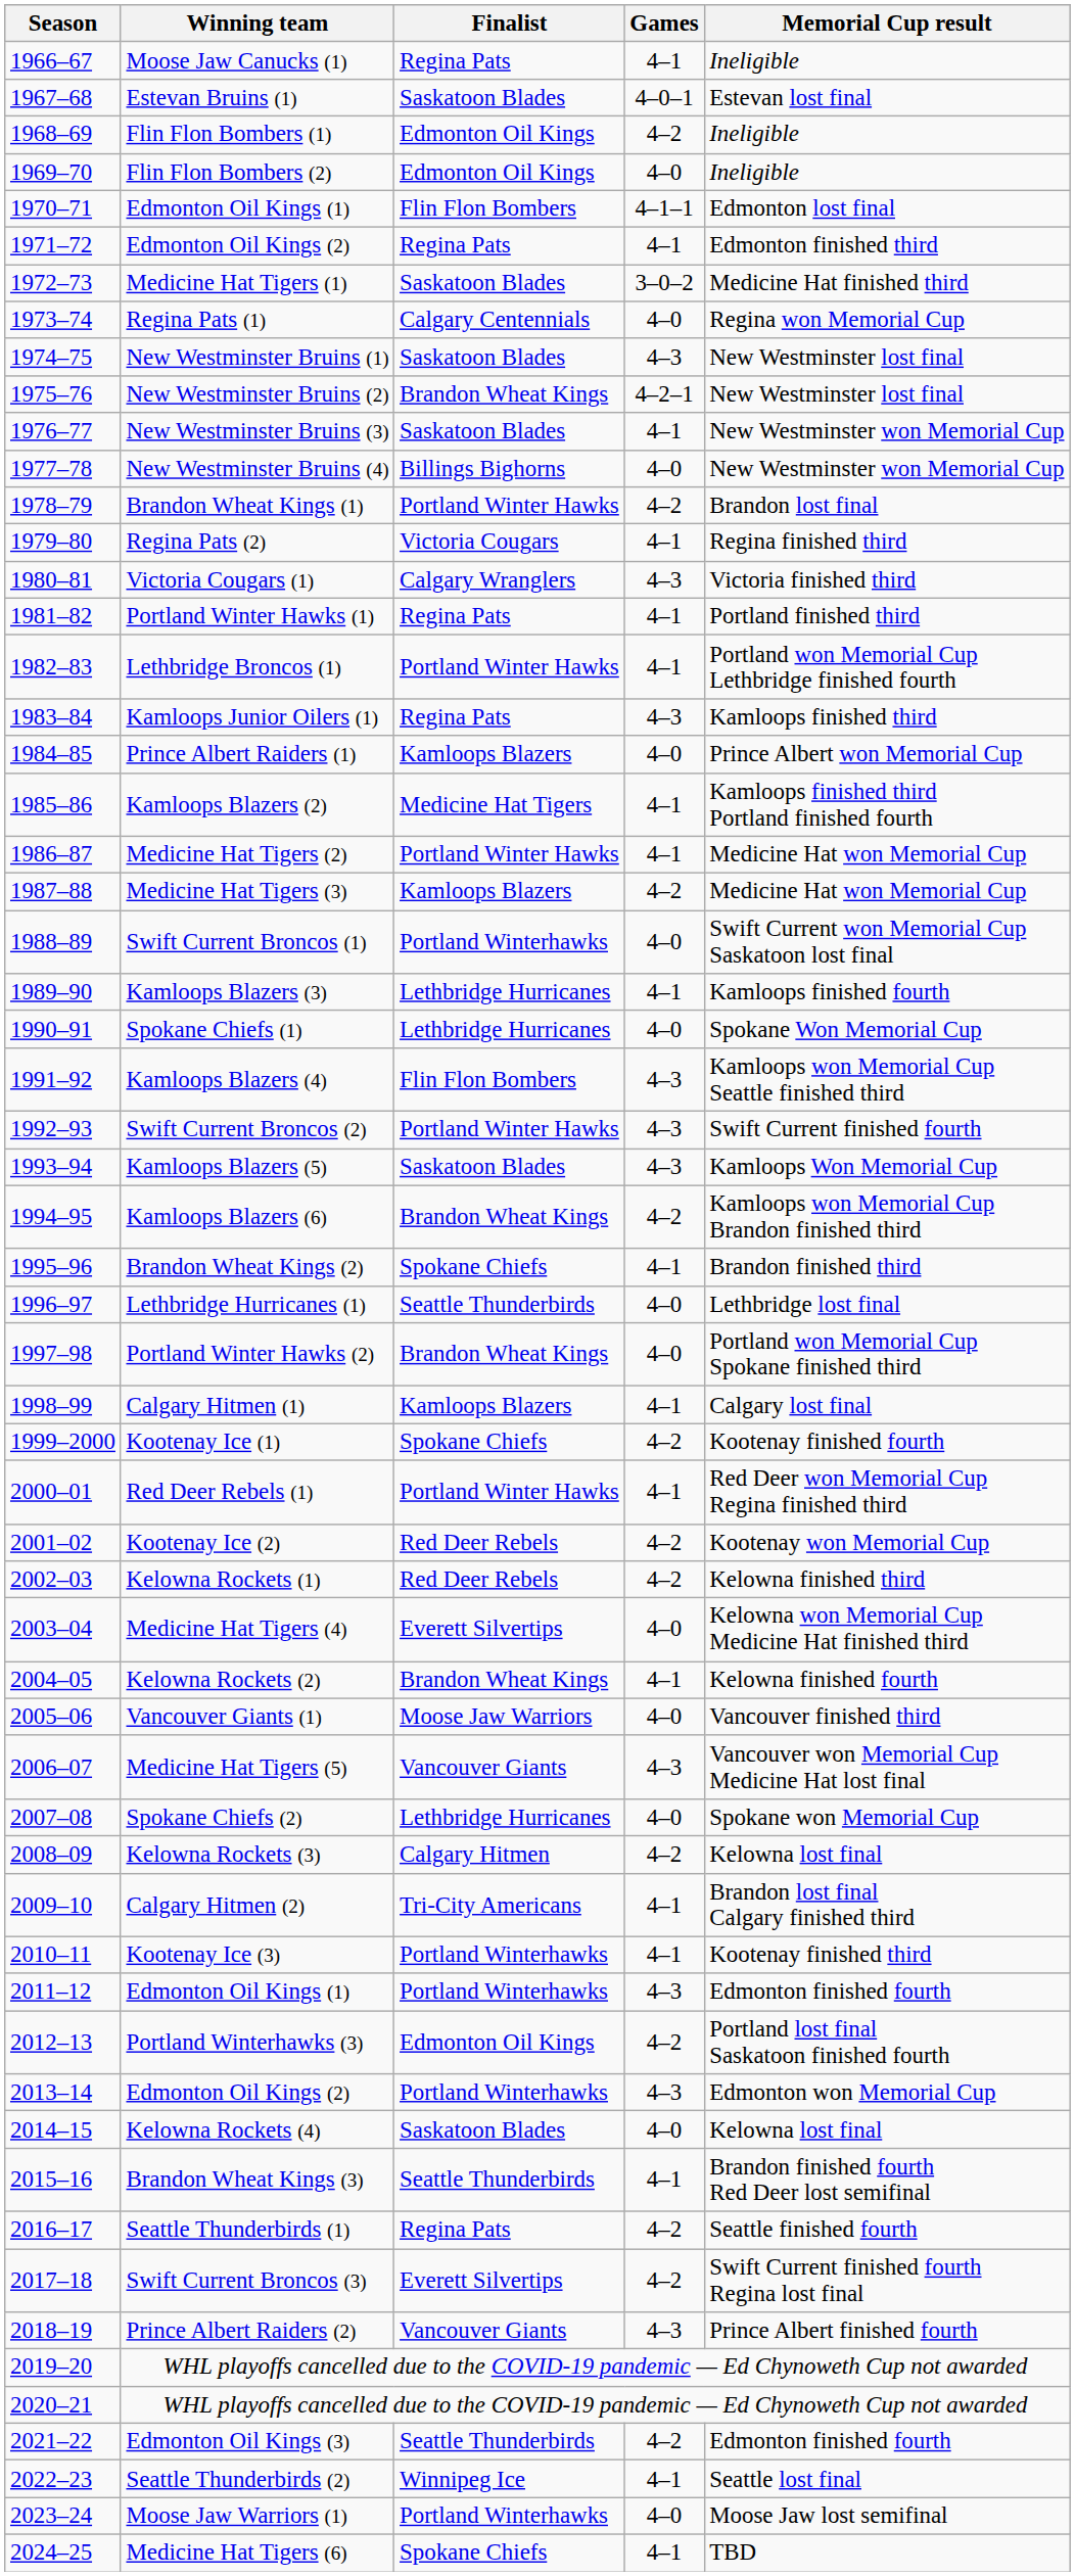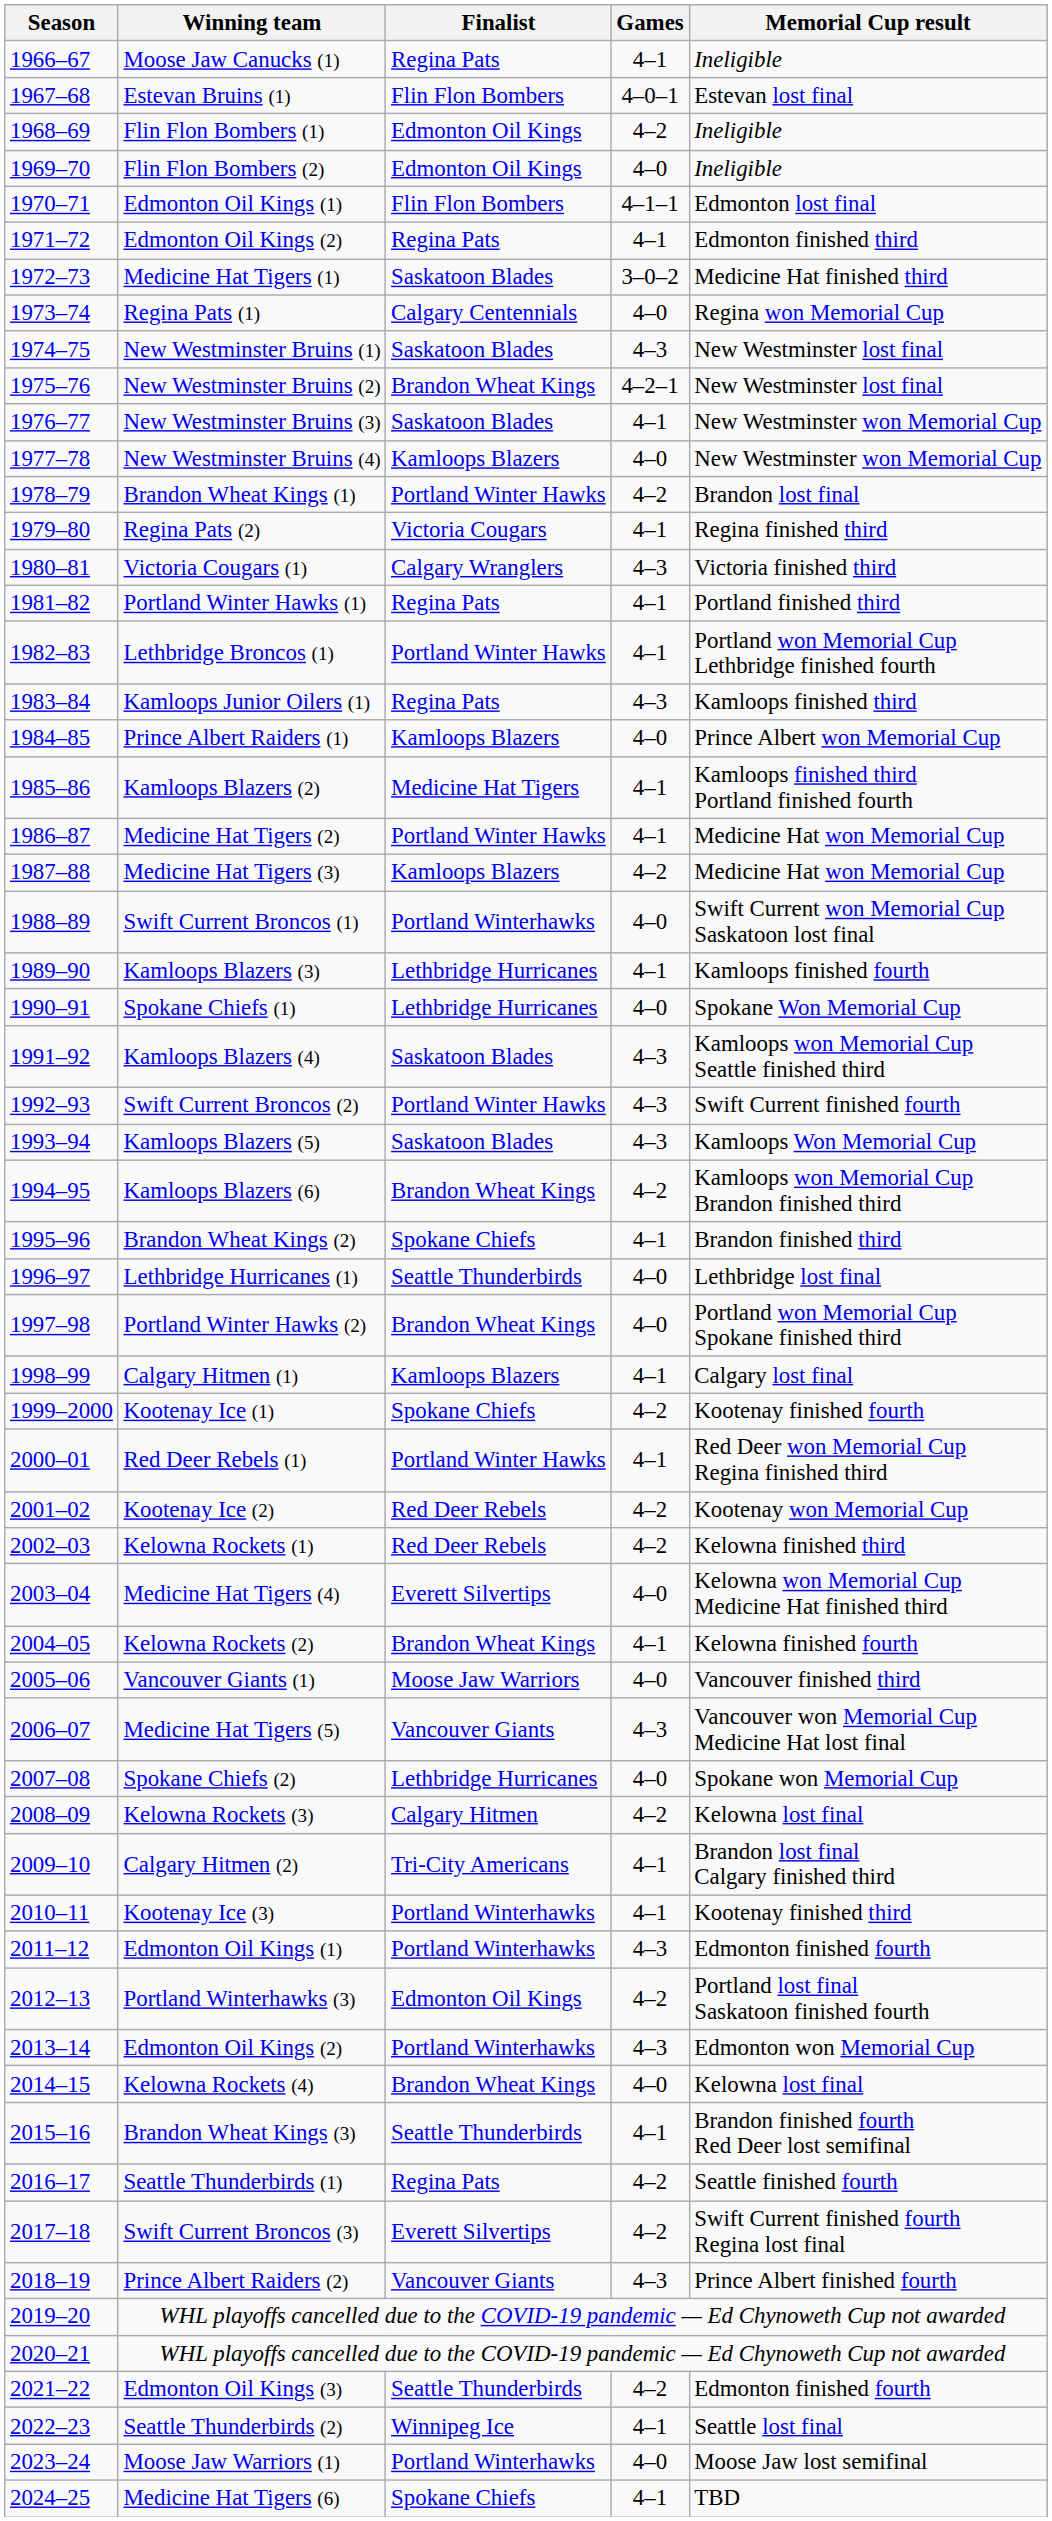 <table class="wikitable sortable">
 <tr bgcolor="#dddddd">
 <th>Season</th>
 <th>Winning team</th>
 <th>Finalist</th>
 <th>Games</th>
 <th class="unsortable">Memorial Cup result</th>
 </tr>
 <tr>
 <td><a href='#'>1966–67</a></td>
 <td><a href='#'>Moose Jaw Canucks</a> <small>(1)</small></td>
 <td><a href='#'>Regina Pats</a></td>
 <td align=center>4–1</td>
 <td><em>Ineligible</em></td>
 </tr>
 <tr>
 <td><a href='#'>1967–68</a></td>
 <td><a href='#'>Estevan Bruins</a> <small>(1)</small></td>
-<td><a href='#'>Saskatoon Blades</a></td>
+<td><a href='#'>Flin Flon Bombers</a></td>
 <td align=center>4–0–1</td>
 <td>Estevan <a href='#'>lost final</a></td>
 </tr>
 <tr>
 <td><a href='#'>1968–69</a></td>
 <td><a href='#'>Flin Flon Bombers</a> <small>(1)</small></td>
 <td><a href='#'>Edmonton Oil Kings</a></td>
 <td align=center>4–2</td>
 <td><em>Ineligible</em></td>
 </tr>
 <tr>
 <td><a href='#'>1969–70</a></td>
 <td><a href='#'>Flin Flon Bombers</a> <small>(2)</small></td>
 <td><a href='#'>Edmonton Oil Kings</a></td>
 <td align=center>4–0</td>
 <td><em>Ineligible</em></td>
 </tr>
 <tr>
 <td><a href='#'>1970–71</a></td>
 <td><a href='#'>Edmonton Oil Kings</a> <small>(1)</small></td>
 <td><a href='#'>Flin Flon Bombers</a></td>
 <td align=center>4–1–1</td>
 <td>Edmonton <a href='#'>lost final</a></td>
 </tr>
 <tr>
 <td><a href='#'>1971–72</a></td>
 <td><a href='#'>Edmonton Oil Kings</a> <small>(2)</small></td>
 <td><a href='#'>Regina Pats</a></td>
 <td align=center>4–1</td>
 <td>Edmonton finished <a href='#'>third</a></td>
 </tr>
 <tr>
 <td><a href='#'>1972–73</a></td>
 <td><a href='#'>Medicine Hat Tigers</a> <small>(1)</small></td>
 <td><a href='#'>Saskatoon Blades</a></td>
 <td align=center>3–0–2</td>
 <td>Medicine Hat finished <a href='#'>third</a></td>
 </tr>
 <tr>
 <td><a href='#'>1973–74</a></td>
 <td><a href='#'>Regina Pats</a> <small>(1)</small></td>
 <td><a href='#'>Calgary Centennials</a></td>
 <td align=center>4–0</td>
 <td>Regina <a href='#'>won Memorial Cup</a></td>
 </tr>
 <tr>
 <td><a href='#'>1974–75</a></td>
 <td><a href='#'>New Westminster Bruins</a> <small>(1)</small></td>
 <td><a href='#'>Saskatoon Blades</a></td>
 <td align=center>4–3</td>
 <td>New Westminster <a href='#'>lost final</a></td>
 </tr>
 <tr>
 <td><a href='#'>1975–76</a></td>
 <td><a href='#'>New Westminster Bruins</a> <small>(2)</small></td>
 <td><a href='#'>Brandon Wheat Kings</a></td>
 <td align=center>4–2–1</td>
 <td>New Westminster <a href='#'>lost final</a></td>
 </tr>
 <tr>
 <td><a href='#'>1976–77</a></td>
 <td><a href='#'>New Westminster Bruins</a> <small>(3)</small></td>
 <td><a href='#'>Saskatoon Blades</a></td>
 <td align=center>4–1</td>
 <td>New Westminster <a href='#'>won Memorial Cup</a></td>
 </tr>
 <tr>
 <td><a href='#'>1977–78</a></td>
 <td><a href='#'>New Westminster Bruins</a> <small>(4)</small></td>
-<td><a href='#'>Billings Bighorns</a></td>
+<td><a href='#'>Kamloops Blazers</a></td>
 <td align=center>4–0</td>
 <td>New Westminster <a href='#'>won Memorial Cup</a></td>
 </tr>
 <tr>
 <td><a href='#'>1978–79</a></td>
 <td><a href='#'>Brandon Wheat Kings</a> <small>(1)</small></td>
 <td><a href='#'>Portland Winter Hawks</a></td>
 <td align=center>4–2</td>
 <td>Brandon <a href='#'>lost final</a></td>
 </tr>
 <tr>
 <td><a href='#'>1979–80</a></td>
 <td><a href='#'>Regina Pats</a> <small>(2)</small></td>
 <td><a href='#'>Victoria Cougars</a></td>
 <td align=center>4–1</td>
 <td>Regina finished <a href='#'>third</a></td>
 </tr>
 <tr>
 <td><a href='#'>1980–81</a></td>
 <td><a href='#'>Victoria Cougars</a> <small>(1)</small></td>
 <td><a href='#'>Calgary Wranglers</a></td>
 <td align=center>4–3</td>
 <td>Victoria finished <a href='#'>third</a></td>
 </tr>
 <tr>
 <td><a href='#'>1981–82</a></td>
 <td><a href='#'>Portland Winter Hawks</a> <small>(1)</small></td>
 <td><a href='#'>Regina Pats</a></td>
 <td align=center>4–1</td>
 <td>Portland finished <a href='#'>third</a></td>
 </tr>
 <tr>
 <td><a href='#'>1982–83</a></td>
 <td><a href='#'>Lethbridge Broncos</a> <small>(1)</small></td>
 <td><a href='#'>Portland Winter Hawks</a></td>
 <td align=center>4–1</td>
 <td>Portland <a href='#'>won Memorial Cup</a><br>Lethbridge finished fourth</td>
 </tr>
 <tr>
 <td><a href='#'>1983–84</a></td>
 <td><a href='#'>Kamloops Junior Oilers</a> <small>(1)</small></td>
 <td><a href='#'>Regina Pats</a></td>
 <td align=center>4–3</td>
 <td>Kamloops finished <a href='#'>third</a></td>
 </tr>
 <tr>
 <td><a href='#'>1984–85</a></td>
 <td><a href='#'>Prince Albert Raiders</a> <small>(1)</small></td>
 <td><a href='#'>Kamloops Blazers</a></td>
 <td align=center>4–0</td>
 <td>Prince Albert <a href='#'>won Memorial Cup</a></td>
 </tr>
 <tr>
 <td><a href='#'>1985–86</a></td>
 <td><a href='#'>Kamloops Blazers</a> <small>(2)</small></td>
 <td><a href='#'>Medicine Hat Tigers</a></td>
 <td align=center>4–1</td>
 <td>Kamloops <a href='#'>finished third</a><br>Portland finished fourth</td>
 </tr>
 <tr>
 <td><a href='#'>1986–87</a></td>
 <td><a href='#'>Medicine Hat Tigers</a> <small>(2)</small></td>
 <td><a href='#'>Portland Winter Hawks</a></td>
 <td align=center>4–1</td>
 <td>Medicine Hat <a href='#'>won Memorial Cup</a></td>
 </tr>
 <tr>
 <td><a href='#'>1987–88</a></td>
 <td><a href='#'>Medicine Hat Tigers</a> <small>(3)</small></td>
 <td><a href='#'>Kamloops Blazers</a></td>
 <td align=center>4–2</td>
 <td>Medicine Hat <a href='#'>won Memorial Cup</a></td>
 </tr>
 <tr>
 <td><a href='#'>1988–89</a></td>
 <td><a href='#'>Swift Current Broncos</a> <small>(1)</small></td>
 <td><a href='#'>Portland Winterhawks</a></td>
 <td align=center>4–0</td>
 <td>Swift Current <a href='#'>won Memorial Cup</a><br>Saskatoon lost final</td>
 </tr>
 <tr>
 <td><a href='#'>1989–90</a></td>
 <td><a href='#'>Kamloops Blazers</a> <small>(3)</small></td>
 <td><a href='#'>Lethbridge Hurricanes</a></td>
 <td align=center>4–1</td>
 <td>Kamloops finished <a href='#'>fourth</a></td>
 </tr>
 <tr>
 <td><a href='#'>1990–91</a></td>
 <td><a href='#'>Spokane Chiefs</a> <small>(1)</small></td>
 <td><a href='#'>Lethbridge Hurricanes</a></td>
 <td align=center>4–0</td>
 <td>Spokane <a href='#'>Won Memorial Cup</a></td>
 </tr>
 <tr>
 <td><a href='#'>1991–92</a></td>
 <td><a href='#'>Kamloops Blazers</a> <small>(4)</small></td>
-<td><a href='#'>Flin Flon Bombers</a></td>
+<td><a href='#'>Saskatoon Blades</a></td>
 <td align=center>4–3</td>
 <td>Kamloops <a href='#'>won Memorial Cup</a><br>Seattle finished third</td>
 </tr>
 <tr>
 <td><a href='#'>1992–93</a></td>
 <td><a href='#'>Swift Current Broncos</a> <small>(2)</small></td>
 <td><a href='#'>Portland Winter Hawks</a></td>
 <td align=center>4–3</td>
 <td>Swift Current finished <a href='#'>fourth</a></td>
 </tr>
 <tr>
 <td><a href='#'>1993–94</a></td>
 <td><a href='#'>Kamloops Blazers</a> <small>(5)</small></td>
 <td><a href='#'>Saskatoon Blades</a></td>
 <td align=center>4–3</td>
 <td>Kamloops <a href='#'>Won Memorial Cup</a></td>
 </tr>
 <tr>
 <td><a href='#'>1994–95</a></td>
 <td><a href='#'>Kamloops Blazers</a> <small>(6)</small></td>
 <td><a href='#'>Brandon Wheat Kings</a></td>
 <td align=center>4–2</td>
 <td>Kamloops <a href='#'>won Memorial Cup</a><br>Brandon finished third</td>
 </tr>
 <tr>
 <td><a href='#'>1995–96</a></td>
 <td><a href='#'>Brandon Wheat Kings</a> <small>(2)</small></td>
 <td><a href='#'>Spokane Chiefs</a></td>
 <td align=center>4–1</td>
 <td>Brandon finished <a href='#'>third</a></td>
 </tr>
 <tr>
 <td><a href='#'>1996–97</a></td>
 <td><a href='#'>Lethbridge Hurricanes</a> <small>(1)</small></td>
 <td><a href='#'>Seattle Thunderbirds</a></td>
 <td align=center>4–0</td>
 <td>Lethbridge <a href='#'>lost final</a></td>
 </tr>
 <tr>
 <td><a href='#'>1997–98</a></td>
 <td><a href='#'>Portland Winter Hawks</a> <small>(2)</small></td>
 <td><a href='#'>Brandon Wheat Kings</a></td>
 <td align=center>4–0</td>
 <td>Portland <a href='#'>won Memorial Cup</a><br>Spokane finished third</td>
 </tr>
 <tr>
 <td><a href='#'>1998–99</a></td>
 <td><a href='#'>Calgary Hitmen</a> <small>(1)</small></td>
 <td><a href='#'>Kamloops Blazers</a></td>
 <td align=center>4–1</td>
 <td>Calgary <a href='#'>lost final</a></td>
 </tr>
 <tr>
 <td><a href='#'>1999–2000</a></td>
 <td><a href='#'>Kootenay Ice</a> <small>(1)</small></td>
 <td><a href='#'>Spokane Chiefs</a></td>
 <td align=center>4–2</td>
 <td>Kootenay finished <a href='#'>fourth</a></td>
 </tr>
 <tr>
 <td><a href='#'>2000–01</a></td>
 <td><a href='#'>Red Deer Rebels</a> <small>(1)</small></td>
 <td><a href='#'>Portland Winter Hawks</a></td>
 <td align=center>4–1</td>
 <td>Red Deer <a href='#'>won Memorial Cup</a><br>Regina finished third</td>
 </tr>
 <tr>
 <td><a href='#'>2001–02</a></td>
 <td><a href='#'>Kootenay Ice</a> <small>(2)</small></td>
 <td><a href='#'>Red Deer Rebels</a></td>
 <td align=center>4–2</td>
 <td>Kootenay <a href='#'>won Memorial Cup</a></td>
 </tr>
 <tr>
 <td><a href='#'>2002–03</a></td>
 <td><a href='#'>Kelowna Rockets</a> <small>(1)</small></td>
 <td><a href='#'>Red Deer Rebels</a></td>
 <td align=center>4–2</td>
 <td>Kelowna finished <a href='#'>third</a></td>
 </tr>
 <tr>
 <td><a href='#'>2003–04</a></td>
 <td><a href='#'>Medicine Hat Tigers</a> <small>(4)</small></td>
 <td><a href='#'>Everett Silvertips</a></td>
 <td align=center>4–0</td>
 <td>Kelowna <a href='#'>won Memorial Cup</a><br>Medicine Hat finished third</td>
 </tr>
 <tr>
 <td><a href='#'>2004–05</a></td>
 <td><a href='#'>Kelowna Rockets</a> <small>(2)</small></td>
 <td><a href='#'>Brandon Wheat Kings</a></td>
 <td align=center>4–1</td>
 <td>Kelowna finished <a href='#'>fourth</a></td>
 </tr>
 <tr>
 <td><a href='#'>2005–06</a></td>
 <td><a href='#'>Vancouver Giants</a> <small>(1)</small></td>
 <td><a href='#'>Moose Jaw Warriors</a></td>
 <td align=center>4–0</td>
 <td>Vancouver finished <a href='#'>third</a></td>
 </tr>
 <tr>
 <td><a href='#'>2006–07</a></td>
 <td><a href='#'>Medicine Hat Tigers</a> <small>(5)</small></td>
 <td><a href='#'>Vancouver Giants</a></td>
 <td align=center>4–3</td>
 <td>Vancouver won <a href='#'>Memorial Cup</a><br>Medicine Hat lost final</td>
 </tr>
 <tr>
 <td><a href='#'>2007–08</a></td>
 <td><a href='#'>Spokane Chiefs</a> <small>(2)</small></td>
 <td><a href='#'>Lethbridge Hurricanes</a></td>
 <td align=center>4–0</td>
 <td>Spokane won <a href='#'>Memorial Cup</a></td>
 </tr>
 <tr>
 <td><a href='#'>2008–09</a></td>
 <td><a href='#'>Kelowna Rockets</a> <small>(3)</small></td>
 <td><a href='#'>Calgary Hitmen</a></td>
 <td align=center>4–2</td>
 <td>Kelowna <a href='#'>lost final</a></td>
 </tr>
 <tr>
 <td><a href='#'>2009–10</a></td>
 <td><a href='#'>Calgary Hitmen</a> <small>(2)</small></td>
 <td><a href='#'>Tri-City Americans</a></td>
 <td align=center>4–1</td>
 <td>Brandon <a href='#'>lost final</a><br>Calgary finished third</td>
 </tr>
 <tr>
 <td><a href='#'>2010–11</a></td>
 <td><a href='#'>Kootenay Ice</a> <small>(3)</small></td>
 <td><a href='#'>Portland Winterhawks</a></td>
 <td align=center>4–1</td>
 <td>Kootenay finished <a href='#'>third</a></td>
 </tr>
 <tr>
 <td><a href='#'>2011–12</a></td>
 <td><a href='#'>Edmonton Oil Kings</a> <small>(1)</small></td>
 <td><a href='#'>Portland Winterhawks</a></td>
 <td align=center>4–3</td>
 <td>Edmonton finished <a href='#'>fourth</a></td>
 </tr>
 <tr>
 <td><a href='#'>2012–13</a></td>
 <td><a href='#'>Portland Winterhawks</a> <small>(3)</small></td>
 <td><a href='#'>Edmonton Oil Kings</a></td>
 <td align=center>4–2</td>
 <td>Portland <a href='#'>lost final</a><br>Saskatoon finished fourth</td>
 </tr>
 <tr>
 <td><a href='#'>2013–14</a></td>
 <td><a href='#'>Edmonton Oil Kings</a> <small>(2)</small></td>
 <td><a href='#'>Portland Winterhawks</a></td>
 <td align=center>4–3</td>
 <td>Edmonton won <a href='#'>Memorial Cup</a></td>
 </tr>
 <tr>
 <td><a href='#'>2014–15</a></td>
 <td><a href='#'>Kelowna Rockets</a> <small>(4)</small></td>
-<td><a href='#'>Saskatoon Blades</a></td>
+<td><a href='#'>Brandon Wheat Kings</a></td>
 <td align=center>4–0</td>
 <td>Kelowna <a href='#'>lost final</a></td>
 </tr>
 <tr>
 <td><a href='#'>2015–16</a></td>
 <td><a href='#'>Brandon Wheat Kings</a> <small>(3)</small></td>
 <td><a href='#'>Seattle Thunderbirds</a></td>
 <td align=center>4–1</td>
 <td>Brandon finished <a href='#'>fourth</a><br>Red Deer lost semifinal</td>
 </tr>
 <tr>
 <td><a href='#'>2016–17</a></td>
 <td><a href='#'>Seattle Thunderbirds</a> <small>(1)</small></td>
 <td><a href='#'>Regina Pats</a></td>
 <td align=center>4–2</td>
 <td>Seattle finished <a href='#'>fourth</a></td>
 </tr>
 <tr>
 <td><a href='#'>2017–18</a></td>
 <td><a href='#'>Swift Current Broncos</a> <small>(3)</small></td>
 <td><a href='#'>Everett Silvertips</a></td>
 <td align=center>4–2</td>
 <td>Swift Current finished <a href='#'>fourth</a><br>Regina lost final</td>
 </tr>
 <tr>
 <td><a href='#'>2018–19</a></td>
 <td><a href='#'>Prince Albert Raiders</a> <small>(2)</small></td>
 <td><a href='#'>Vancouver Giants</a></td>
 <td align=center>4–3</td>
 <td>Prince Albert finished <a href='#'>fourth</a></td>
 </tr>
 <tr>
 <td><a href='#'>2019–20</a></td>
 <td colspan="4" align="center"><em>WHL playoffs cancelled due to the <a href='#'>COVID-19 pandemic</a> — Ed Chynoweth Cup not awarded</em></td>
 </tr>
 <tr>
 <td><a href='#'>2020–21</a></td>
 <td colspan="4" align="center"><em>WHL playoffs cancelled due to the COVID-19 pandemic — Ed Chynoweth Cup not awarded</em></td>
 </tr>
 <tr>
 <td><a href='#'>2021–22</a></td>
 <td><a href='#'>Edmonton Oil Kings</a> <small>(3)</small></td>
 <td><a href='#'>Seattle Thunderbirds</a></td>
 <td align=center>4–2</td>
 <td>Edmonton finished <a href='#'>fourth</a></td>
 </tr>
 <tr>
 <td><a href='#'>2022–23</a></td>
 <td><a href='#'>Seattle Thunderbirds</a> <small>(2)</small></td>
 <td><a href='#'>Winnipeg Ice</a></td>
 <td align=center>4–1</td>
 <td>Seattle <a href='#'>lost final</a></td>
 </tr>
 <tr>
 <td><a href='#'>2023–24</a></td>
 <td><a href='#'>Moose Jaw Warriors</a> <small>(1)</small></td>
 <td><a href='#'>Portland Winterhawks</a></td>
 <td align=center>4–0</td>
 <td>Moose Jaw lost semifinal</td>
 </tr>
 <tr>
 <td><a href='#'>2024–25</a></td>
 <td><a href='#'>Medicine Hat Tigers</a> <small>(6)</small></td>
 <td><a href='#'>Spokane Chiefs</a></td>
 <td align=center>4–1</td>
 <td>TBD</td>
 </tr>
 </table>
